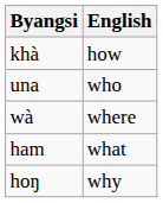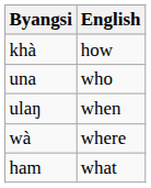 <table class="wikitable">
 <tr>
 <th>Byangsi</th>
 <th>English</th>
 </tr>
 <tr>
 <td>khà</td>
 <td>how</td>
 </tr>
 <tr>
 <td>una</td>
 <td>who</td>
 </tr>
 <tr>
+<td>ulaŋ</td>
+<td>when</td>
+</tr>
+<tr>
 <td>wà</td>
 <td>where</td>
 </tr>
 <tr>
 <td>ham</td>
 <td>what</td>
 </tr>
-<tr>
-<td>hoŋ</td>
-<td>why</td>
-</tr>
 </table>
